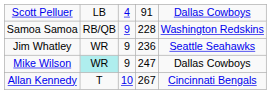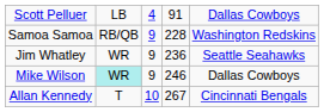 <table class=wikitable style="text-align:center">
 <tr>
 <td><a href='#'>Scott Pelluer</a></td>
 <td>LB</td>
 <td><a href='#'>4</a></td>
 <td>91</td>
 <td><a href='#'>Dallas Cowboys</a></td>
 </tr>
 <tr>
 <td>Samoa Samoa</td>
 <td>RB/QB</td>
 <td><a href='#'>9</a></td>
 <td>228</td>
 <td><a href='#'>Washington Redskins</a></td>
 </tr>
 <tr>
 <td>Jim Whatley</td>
 <td>WR</td>
 <td>9</td>
 <td>236</td>
 <td><a href='#'>Seattle Seahawks</a></td>
 </tr>
 <tr>
 <td><a href='#'>Mike Wilson</a></td>
 <td style="background: paleturquoise;">WR</td>
 <td>9</td>
-<td>247</td>
+<td>246</td>
 <td>Dallas Cowboys</td>
 </tr>
 <tr>
 <td><a href='#'>Allan Kennedy</a></td>
 <td>T</td>
 <td><a href='#'>10</a></td>
 <td>267</td>
 <td><a href='#'>Cincinnati Bengals</a></td>
 </tr>
 </table>
